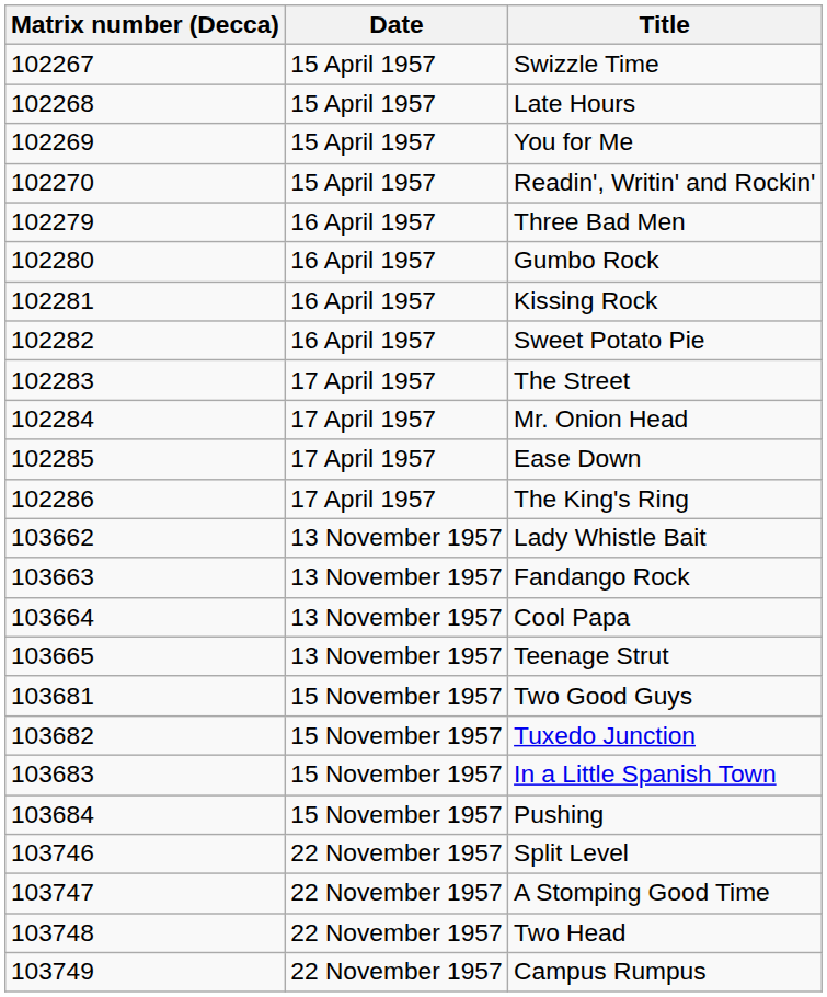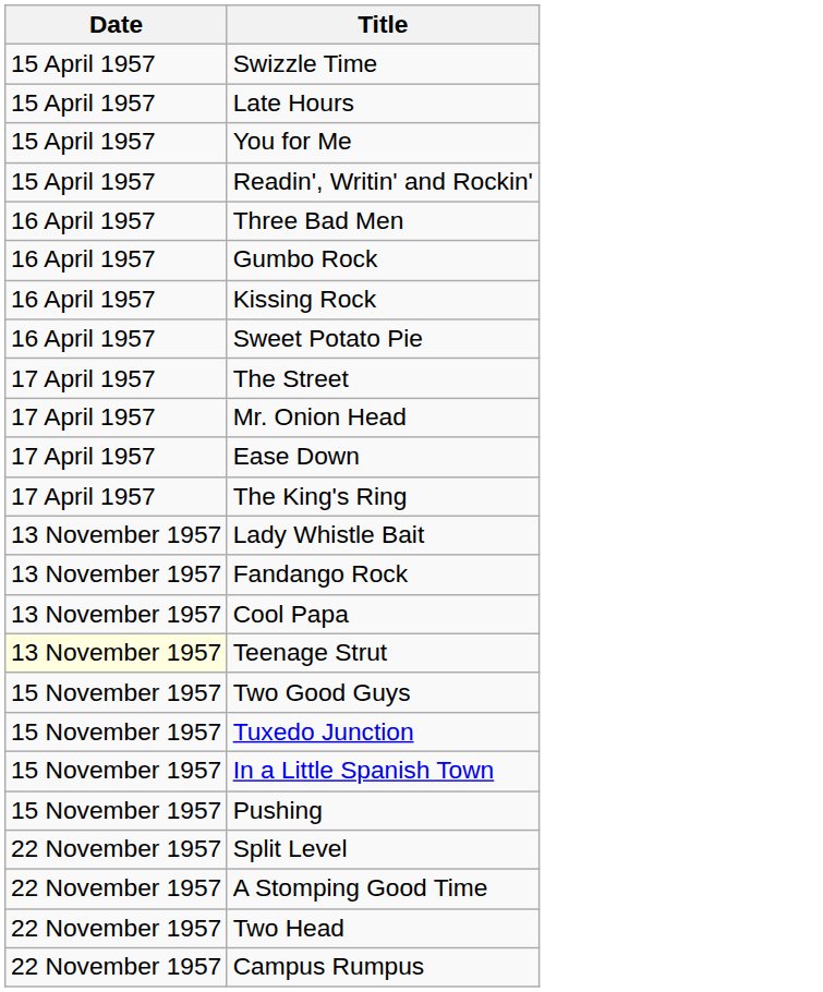 <table class="wikitable">
 <tr>
-<th>Matrix number (Decca)</th>
 <th>Date</th>
 <th>Title</th>
 </tr>
 <tr>
-<td>102267</td>
 <td>15 April 1957</td>
 <td>Swizzle Time</td>
 </tr>
 <tr>
-<td>102268</td>
 <td>15 April 1957</td>
 <td>Late Hours</td>
 </tr>
 <tr>
-<td>102269</td>
 <td>15 April 1957</td>
 <td>You for Me</td>
 </tr>
 <tr>
-<td>102270</td>
 <td>15 April 1957</td>
 <td>Readin', Writin' and Rockin'</td>
 </tr>
 <tr>
-<td>102279</td>
 <td>16 April 1957</td>
 <td>Three Bad Men</td>
 </tr>
 <tr>
-<td>102280</td>
 <td>16 April 1957</td>
 <td>Gumbo Rock</td>
 </tr>
 <tr>
-<td>102281</td>
 <td>16 April 1957</td>
 <td>Kissing Rock</td>
 </tr>
 <tr>
-<td>102282</td>
 <td>16 April 1957</td>
 <td>Sweet Potato Pie</td>
 </tr>
 <tr>
-<td>102283</td>
 <td>17 April 1957</td>
 <td>The Street</td>
 </tr>
 <tr>
-<td>102284</td>
 <td>17 April 1957</td>
 <td>Mr. Onion Head</td>
 </tr>
 <tr>
-<td>102285</td>
 <td>17 April 1957</td>
 <td>Ease Down</td>
 </tr>
 <tr>
-<td>102286</td>
 <td>17 April 1957</td>
 <td>The King's Ring</td>
 </tr>
 <tr>
-<td>103662</td>
 <td>13 November 1957</td>
 <td>Lady Whistle Bait</td>
 </tr>
 <tr>
-<td>103663</td>
 <td>13 November 1957</td>
 <td>Fandango Rock</td>
 </tr>
 <tr>
-<td>103664</td>
 <td>13 November 1957</td>
 <td>Cool Papa</td>
 </tr>
 <tr>
-<td>103665</td>
-<td>13 November 1957</td>
+<td style="background: lightyellow;">13 November 1957</td>
 <td>Teenage Strut</td>
 </tr>
 <tr>
-<td>103681</td>
 <td>15 November 1957</td>
 <td>Two Good Guys</td>
 </tr>
 <tr>
-<td>103682</td>
 <td>15 November 1957</td>
 <td><a href='#'>Tuxedo Junction</a></td>
 </tr>
 <tr>
-<td>103683</td>
 <td>15 November 1957</td>
 <td><a href='#'>In a Little Spanish Town</a></td>
 </tr>
 <tr>
-<td>103684</td>
 <td>15 November 1957</td>
 <td>Pushing</td>
 </tr>
 <tr>
-<td>103746</td>
 <td>22 November 1957</td>
 <td>Split Level</td>
 </tr>
 <tr>
-<td>103747</td>
 <td>22 November 1957</td>
 <td>A Stomping Good Time</td>
 </tr>
 <tr>
-<td>103748</td>
 <td>22 November 1957</td>
 <td>Two Head</td>
 </tr>
 <tr>
-<td>103749</td>
 <td>22 November 1957</td>
 <td>Campus Rumpus</td>
 </tr>
 </table>
